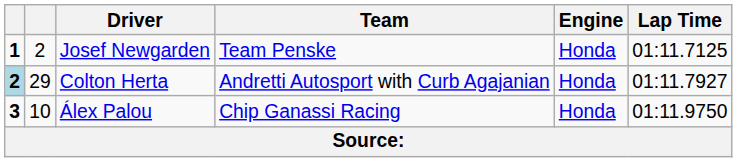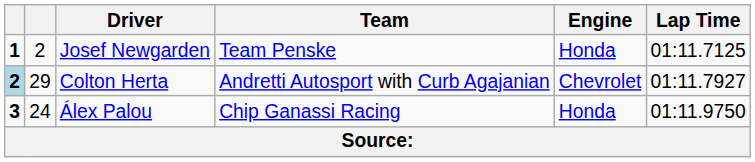 <table class="wikitable" style="font-size:85%;">
 <tr>
 <th></th>
 <th></th>
 <th>Driver</th>
 <th>Team</th>
 <th>Engine</th>
 <th>Lap Time</th>
 </tr>
 <tr>
 <td style="text-align:center;"><strong>1</strong></td>
 <td style="text-align:center;">2</td>
 <td> <a href='#'>Josef Newgarden</a></td>
 <td><a href='#'>Team Penske</a></td>
 <td><a href='#'>Honda</a></td>
 <td>01:11.7125</td>
 </tr>
 <tr>
 <td style="background: lightblue; text-align:center;"><strong>2</strong></td>
 <td style="text-align:center;">29</td>
 <td> <a href='#'>Colton Herta</a> <strong></strong></td>
 <td><a href='#'>Andretti Autosport</a> with <a href='#'>Curb Agajanian</a></td>
-<td><a href='#'>Honda</a></td>
+<td><a href='#'>Chevrolet</a></td>
 <td>01:11.7927</td>
 </tr>
 <tr>
 <td style="text-align:center;"><strong>3</strong></td>
-<td style="text-align:center;">10</td>
+<td style="text-align:center;">24</td>
 <td> <a href='#'>Álex Palou</a></td>
 <td><a href='#'>Chip Ganassi Racing</a></td>
 <td><a href='#'>Honda</a></td>
 <td>01:11.9750</td>
 </tr>
 <tr>
 <th colspan="6">Source:</th>
 </tr>
 </table>
